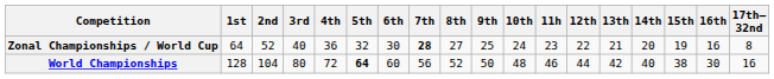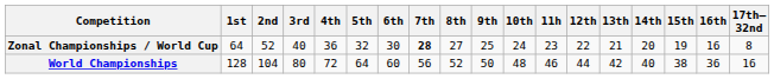 <table class="wikitable">
 <tr>
 <th scope="col">Competition</th>
 <th scope="col" width="30">1st</th>
 <th scope="col" width="30">2nd</th>
 <th scope="col" width="30">3rd</th>
 <th scope="col" width="30">4th</th>
 <th scope="col" width="30">5th</th>
 <th scope="col" width="30">6th</th>
 <th scope="col" width="30">7th</th>
 <th scope="col" width="30">8th</th>
 <th scope="col" width="30">9th</th>
 <th scope="col" width="30">10th</th>
 <th scope="col" width="30">11h</th>
 <th scope="col" width="30">12th</th>
 <th scope="col" width="30">13th</th>
 <th scope="col" width="30">14th</th>
 <th scope="col" width="30">15th</th>
 <th scope="col" width="30">16th</th>
 <th scope="col" width="30">17th–32nd</th>
 </tr>
 <tr align="center">
 <th scope="row">Zonal Championships / World Cup</th>
 <td>64</td>
 <td>52</td>
 <td>40</td>
 <td>36</td>
 <td>32</td>
 <td>30</td>
 <td><strong>28</strong></td>
 <td>27</td>
 <td>25</td>
 <td>24</td>
 <td>23</td>
 <td>22</td>
 <td>21</td>
 <td>20</td>
 <td>19</td>
 <td>16</td>
 <td>8</td>
 </tr>
 <tr align="center">
 <th scope="row"><a href='#'>World Championships</a></th>
 <td>128</td>
 <td>104</td>
 <td>80</td>
 <td>72</td>
-<td><strong>64</strong></td>
+<td>64</td>
 <td>60</td>
 <td>56</td>
 <td>52</td>
 <td>50</td>
 <td>48</td>
 <td>46</td>
 <td>44</td>
 <td>42</td>
 <td>40</td>
 <td>38</td>
-<td>30</td>
+<td>36</td>
 <td>16</td>
 </tr>
 </table>
